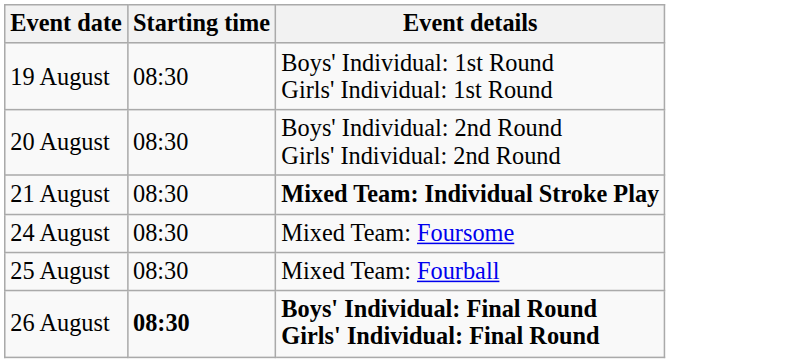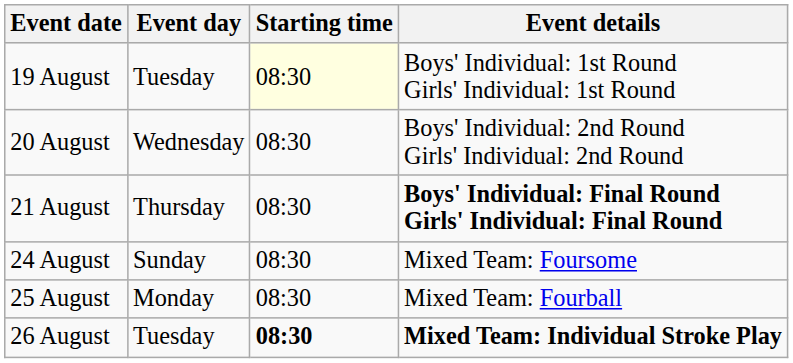 <table class="wikitable">
 <tr>
 <th>Event date</th>
+<th>Event day</th>
 <th>Starting time</th>
 <th>Event details</th>
 </tr>
 <tr>
 <td>19 August</td>
-<td>08:30</td>
+<td>Tuesday</td>
+<td style="background: lightyellow;">08:30</td>
 <td>Boys' Individual: 1st Round <br>Girls' Individual: 1st Round</td>
 </tr>
 <tr>
 <td>20 August</td>
+<td>Wednesday</td>
 <td>08:30</td>
 <td>Boys' Individual: 2nd Round <br>Girls' Individual: 2nd Round</td>
 </tr>
 <tr>
 <td>21 August</td>
+<td>Thursday</td>
 <td>08:30</td>
-<td><strong>Mixed Team: Individual Stroke Play</strong></td>
+<td><strong>Boys' Individual: Final Round</strong> <br><strong>Girls' Individual: Final Round</strong></td>
 </tr>
 <tr>
 <td>24 August</td>
+<td>Sunday</td>
 <td>08:30</td>
 <td>Mixed Team: <a href='#'>Foursome</a></td>
 </tr>
 <tr>
 <td>25 August</td>
+<td>Monday</td>
 <td>08:30</td>
 <td>Mixed Team: <a href='#'>Fourball</a></td>
 </tr>
 <tr>
 <td>26 August</td>
+<td>Tuesday</td>
 <td><strong>08:30</strong></td>
-<td><strong>Boys' Individual: Final Round</strong> <br><strong>Girls' Individual: Final Round</strong></td>
+<td><strong>Mixed Team: Individual Stroke Play</strong></td>
 </tr>
 </table>
